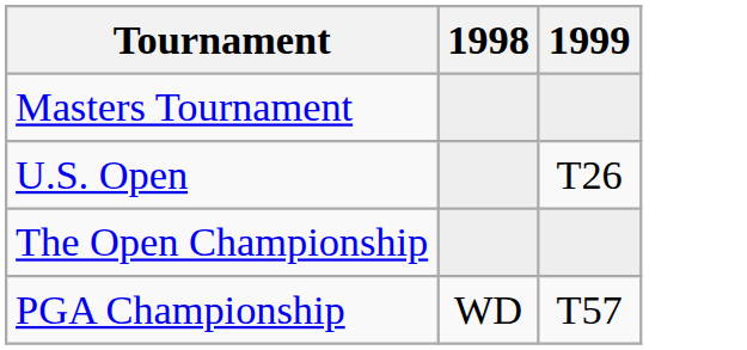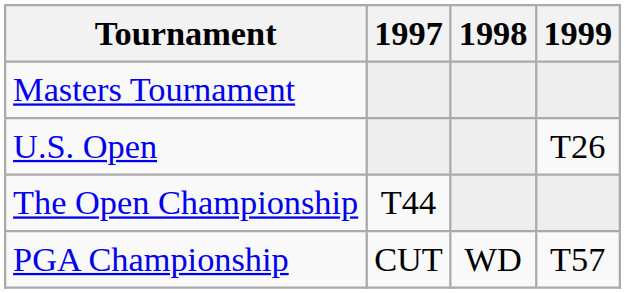 <table class="wikitable" style="font-size:95%;text-align:center;">
 <tr>
 <th>Tournament</th>
+<th>1997</th>
 <th>1998</th>
 <th>1999</th>
 </tr>
 <tr>
 <td align=left><a href='#'>Masters Tournament</a></td>
 <td style="background:#eeeeee;"></td>
 <td style="background:#eeeeee;"></td>
+<td style="background:#eeeeee;"></td>
 </tr>
 <tr>
 <td align=left><a href='#'>U.S. Open</a></td>
+<td style="background:#eeeeee;"></td>
 <td style="background:#eeeeee;"></td>
 <td>T26</td>
 </tr>
 <tr>
 <td align=left><a href='#'>The Open Championship</a></td>
+<td>T44</td>
 <td style="background:#eeeeee;"></td>
 <td style="background:#eeeeee;"></td>
 </tr>
 <tr>
 <td align=left><a href='#'>PGA Championship</a></td>
+<td>CUT</td>
 <td>WD</td>
 <td>T57</td>
 </tr>
 </table>
